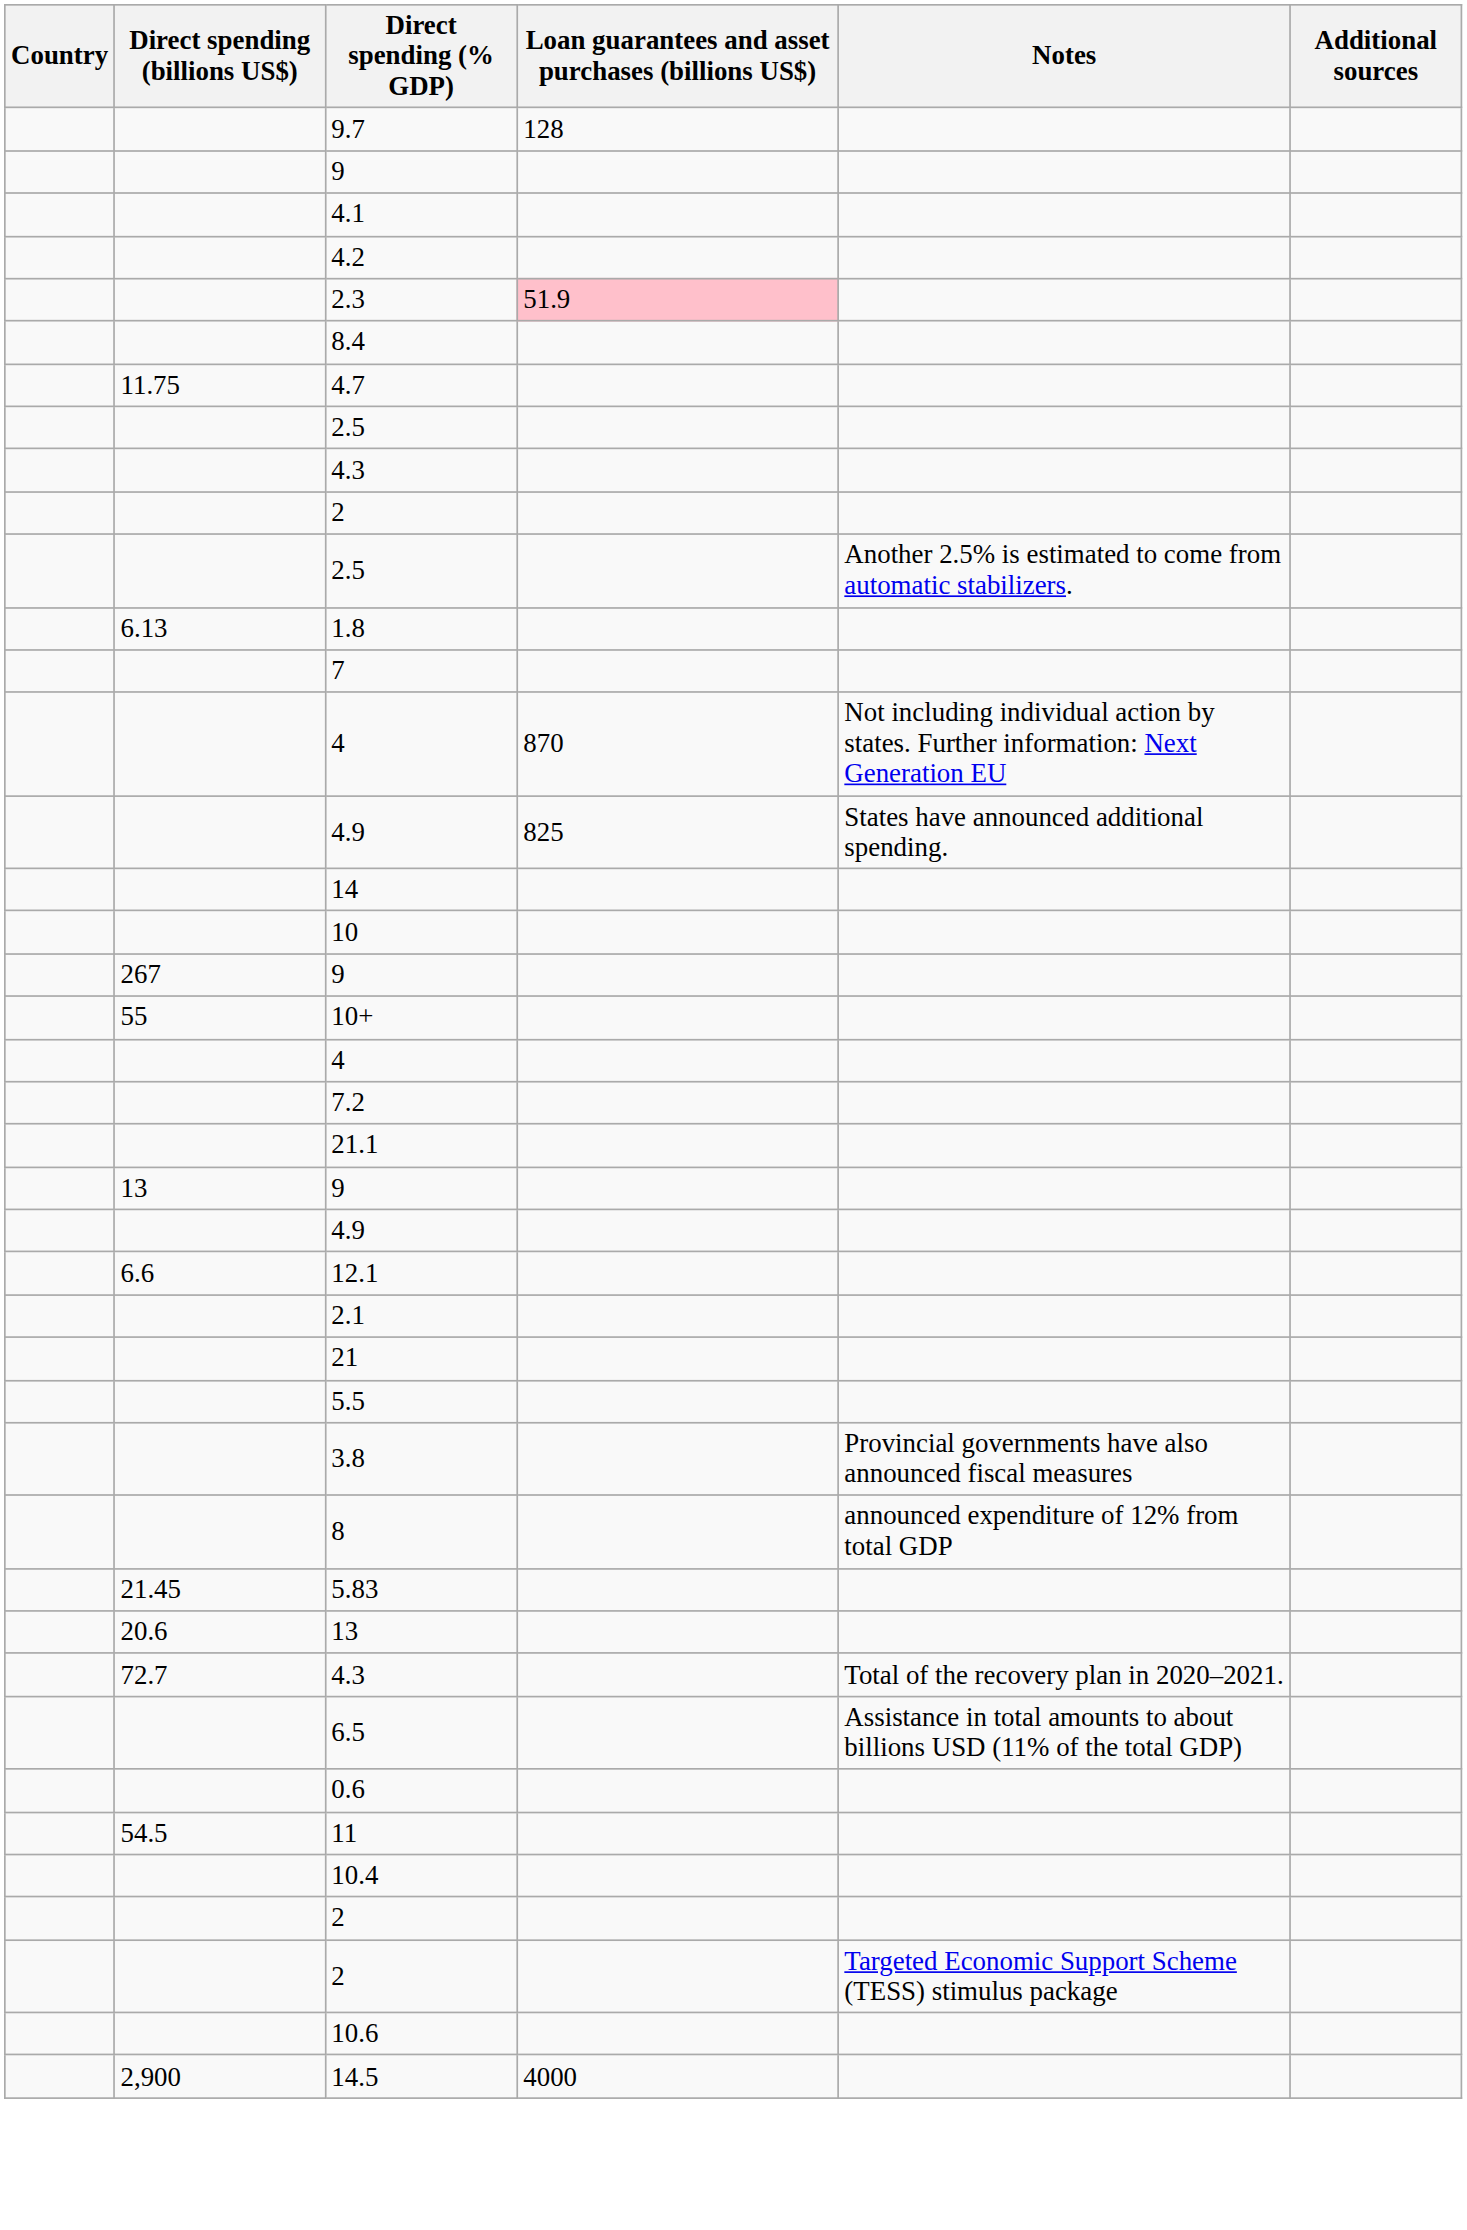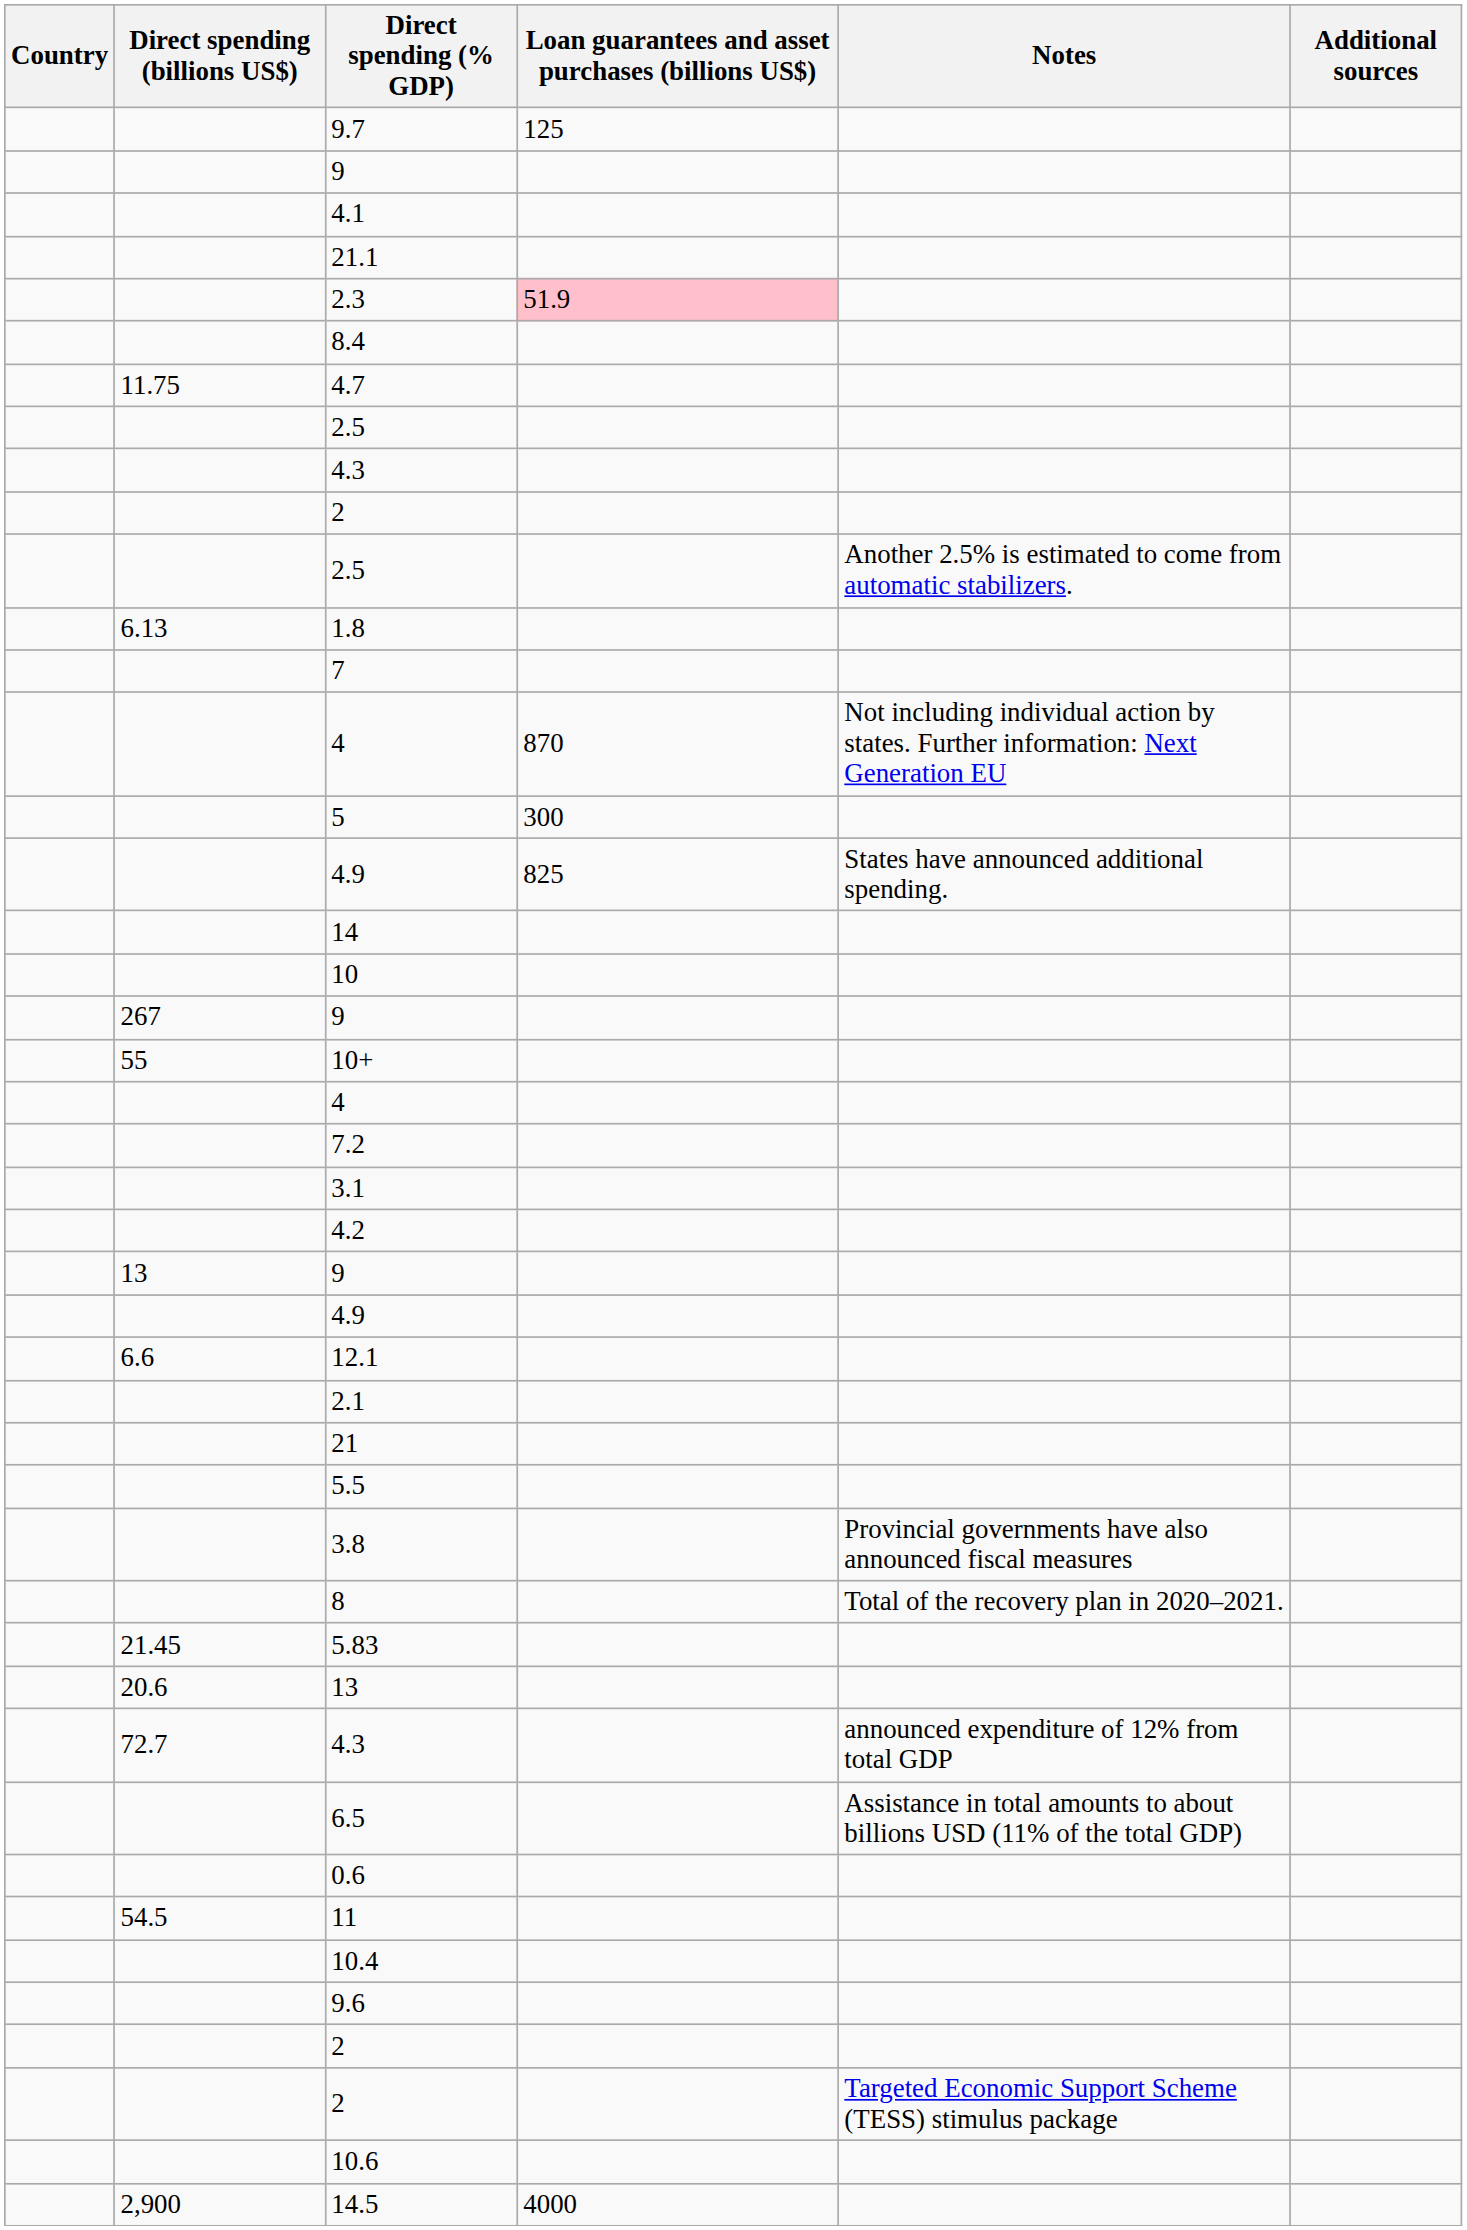 <table class="wikitable sortable mw-collapsible">
 <tr>
 <th>Country</th>
 <th>Direct spending (billions US$)</th>
 <th>Direct spending (% GDP)</th>
 <th>Loan guarantees and asset purchases (billions US$)</th>
 <th>Notes</th>
 <th>Additional sources</th>
 </tr>
 <tr>
 <td></td>
 <td></td>
 <td>9.7</td>
-<td>128</td>
+<td>125</td>
 <td></td>
 <td></td>
 </tr>
 <tr>
 <td></td>
 <td></td>
 <td>9</td>
 <td></td>
 <td></td>
 <td></td>
 </tr>
 <tr>
 <td></td>
 <td></td>
 <td>4.1</td>
 <td></td>
 <td></td>
 <td></td>
 </tr>
 <tr>
 <td></td>
 <td></td>
-<td>4.2</td>
+<td>21.1</td>
 <td></td>
 <td></td>
 <td></td>
 </tr>
 <tr>
 <td></td>
 <td></td>
 <td>2.3</td>
 <td style="background: pink;">51.9</td>
 <td></td>
 <td></td>
 </tr>
 <tr>
 <td></td>
 <td></td>
 <td>8.4</td>
 <td></td>
 <td></td>
 <td></td>
 </tr>
 <tr>
 <td></td>
 <td>11.75</td>
 <td>4.7</td>
 <td></td>
 <td></td>
 <td></td>
 </tr>
 <tr>
 <td></td>
 <td></td>
 <td>2.5</td>
 <td></td>
 <td></td>
 <td></td>
 </tr>
 <tr>
 <td></td>
 <td></td>
 <td>4.3</td>
 <td></td>
 <td></td>
 <td></td>
 </tr>
 <tr>
 <td></td>
 <td></td>
 <td>2</td>
 <td></td>
 <td></td>
 <td></td>
 </tr>
 <tr>
 <td></td>
 <td></td>
 <td>2.5</td>
 <td></td>
 <td>Another 2.5% is estimated to come from <a href='#'>automatic stabilizers</a>.</td>
 <td></td>
 </tr>
 <tr>
 <td></td>
 <td>6.13</td>
 <td>1.8</td>
 <td></td>
 <td></td>
 <td></td>
 </tr>
 <tr>
 <td></td>
 <td></td>
 <td>7</td>
 <td></td>
 <td></td>
 <td></td>
 </tr>
 <tr>
 <td></td>
 <td></td>
 <td>4</td>
 <td>870</td>
 <td>Not including individual action by states. Further information: <a href='#'>Next Generation EU</a></td>
 <td></td>
 </tr>
 <tr>
 <td></td>
 <td></td>
+<td>5</td>
+<td>300</td>
+<td></td>
+<td></td>
+</tr>
+<tr>
+<td></td>
+<td></td>
 <td>4.9</td>
 <td>825</td>
 <td>States have announced additional spending.</td>
 <td></td>
 </tr>
 <tr>
 <td></td>
 <td></td>
 <td>14</td>
 <td></td>
 <td></td>
 <td></td>
 </tr>
 <tr>
 <td></td>
 <td></td>
 <td>10</td>
 <td></td>
 <td></td>
 <td></td>
 </tr>
 <tr>
 <td></td>
 <td>267</td>
 <td>9</td>
 <td></td>
 <td></td>
 <td></td>
 </tr>
 <tr>
 <td></td>
 <td>55</td>
 <td>10+</td>
 <td></td>
 <td></td>
 <td></td>
 </tr>
 <tr>
 <td></td>
 <td></td>
 <td>4</td>
 <td></td>
 <td></td>
 <td></td>
 </tr>
 <tr>
 <td></td>
 <td></td>
 <td>7.2</td>
 <td></td>
 <td></td>
 <td></td>
 </tr>
 <tr>
 <td></td>
 <td></td>
-<td>21.1</td>
+<td>3.1</td>
+<td></td>
+<td></td>
+<td></td>
+</tr>
+<tr>
+<td></td>
+<td></td>
+<td>4.2</td>
 <td></td>
 <td></td>
 <td></td>
 </tr>
 <tr>
 <td></td>
 <td>13</td>
 <td>9</td>
 <td></td>
 <td></td>
 <td></td>
 </tr>
 <tr>
 <td></td>
 <td></td>
 <td>4.9</td>
 <td></td>
 <td></td>
 <td></td>
 </tr>
 <tr>
 <td></td>
 <td>6.6</td>
 <td>12.1</td>
 <td></td>
 <td></td>
 <td></td>
 </tr>
 <tr>
 <td></td>
 <td></td>
 <td>2.1</td>
 <td></td>
 <td></td>
 <td></td>
 </tr>
 <tr>
 <td></td>
 <td></td>
 <td>21</td>
 <td></td>
 <td></td>
 <td></td>
 </tr>
 <tr>
 <td></td>
 <td></td>
 <td>5.5</td>
 <td></td>
 <td></td>
 <td></td>
 </tr>
 <tr>
 <td></td>
 <td></td>
 <td>3.8</td>
 <td></td>
 <td>Provincial governments have also announced fiscal measures</td>
 <td></td>
 </tr>
 <tr>
 <td></td>
 <td></td>
 <td>8</td>
 <td></td>
-<td>announced expenditure of 12% from total GDP</td>
+<td>Total of the recovery plan in 2020–2021.</td>
 <td></td>
 </tr>
 <tr>
 <td></td>
 <td>21.45</td>
 <td>5.83</td>
 <td></td>
 <td></td>
 <td></td>
 </tr>
 <tr>
 <td></td>
 <td>20.6</td>
 <td>13</td>
 <td></td>
 <td></td>
 <td></td>
 </tr>
 <tr>
 <td></td>
 <td>72.7</td>
 <td>4.3</td>
 <td></td>
-<td>Total of the recovery plan in 2020–2021.</td>
+<td>announced expenditure of 12% from total GDP</td>
 <td></td>
 </tr>
 <tr>
 <td></td>
 <td></td>
 <td>6.5</td>
 <td></td>
 <td>Assistance in total amounts to about  billions USD (11% of the total GDP)</td>
 <td></td>
 </tr>
 <tr>
 <td></td>
 <td></td>
 <td>0.6</td>
 <td></td>
 <td></td>
 <td></td>
 </tr>
 <tr>
 <td></td>
 <td>54.5</td>
 <td>11</td>
 <td></td>
 <td></td>
 <td></td>
 </tr>
 <tr>
 <td></td>
 <td></td>
 <td>10.4</td>
 <td></td>
 <td></td>
 <td></td>
 </tr>
 <tr>
 <td></td>
 <td></td>
+<td>9.6</td>
+<td></td>
+<td></td>
+<td></td>
+</tr>
+<tr>
+<td></td>
+<td></td>
 <td>2</td>
 <td></td>
 <td></td>
 <td></td>
 </tr>
 <tr>
 <td></td>
 <td></td>
 <td>2</td>
 <td></td>
 <td><a href='#'>Targeted Economic Support Scheme</a> (TESS) stimulus package</td>
 <td></td>
 </tr>
 <tr>
 <td></td>
 <td></td>
 <td>10.6</td>
 <td></td>
 <td></td>
 <td></td>
 </tr>
 <tr>
 <td></td>
 <td>2,900</td>
 <td>14.5</td>
 <td>4000</td>
 <td></td>
 <td></td>
 </tr>
 </table>
